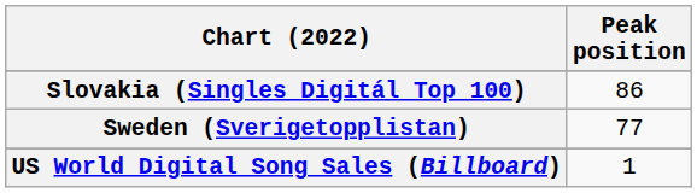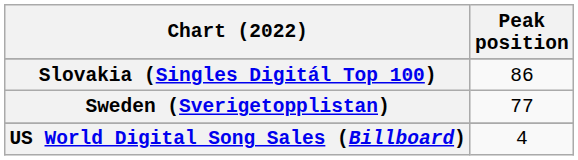 <table class="wikitable sortable plainrowheaders" style="text-align:center">
 <tr>
 <th scope="col">Chart (2022)</th>
 <th scope="col">Peak<br>position</th>
 </tr>
 <tr>
 </tr>
 <tr>
 </tr>
 <tr>
 </tr>
 <tr>
 </tr>
 <tr>
 </tr>
 <tr>
 </tr>
 <tr>
 </tr>
 <tr>
 <th scope="row">Slovakia (<a href='#'>Singles Digitál Top 100</a>)</th>
 <td>86</td>
 </tr>
 <tr>
 <th scope="row">Sweden (<a href='#'>Sverigetopplistan</a>)</th>
 <td>77</td>
 </tr>
 <tr>
 </tr>
 <tr>
 </tr>
 <tr>
 <th scope="row">US <a href='#'>World Digital Song Sales</a> (<em><a href='#'>Billboard</a></em>)</th>
-<td>1</td>
+<td>4</td>
 </tr>
 </table>
